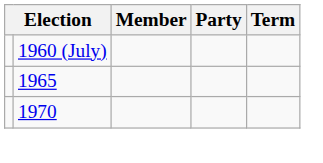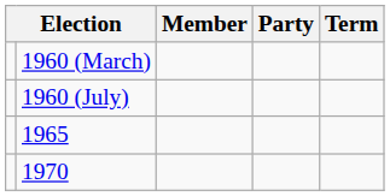 <table class="wikitable">
 <tr>
 <th colspan="2">Election</th>
 <th>Member</th>
 <th>Party</th>
 <th>Term</th>
+</tr>
+<tr>
+<td style="background-color: "></td>
+<td><a href='#'>1960 (March)</a></td>
+<td></td>
+<td></td>
+<td></td>
 </tr>
 <tr>
 <td style="background-color: "></td>
 <td><a href='#'>1960 (July)</a></td>
 <td></td>
 <td></td>
 <td></td>
 </tr>
 <tr>
 <td style="background-color: "></td>
 <td><a href='#'>1965</a></td>
 <td></td>
 <td></td>
 <td></td>
 </tr>
 <tr>
 <td style="background-color: "></td>
 <td><a href='#'>1970</a></td>
 <td></td>
 <td></td>
 <td></td>
 </tr>
 </table>
